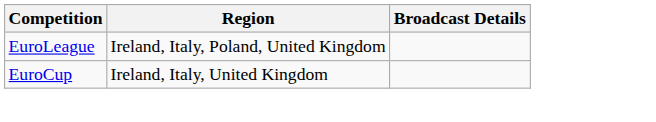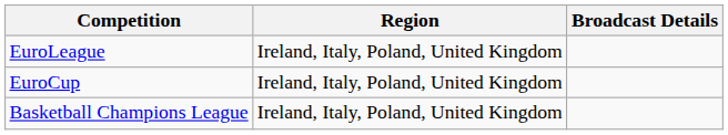 <table class="wikitable">
 <tr>
 <th>Competition</th>
 <th>Region</th>
 <th>Broadcast Details</th>
 </tr>
 <tr>
 <td><a href='#'>EuroLeague</a></td>
 <td>Ireland, Italy, Poland, United Kingdom</td>
 <td></td>
 </tr>
 <tr>
 <td><a href='#'>EuroCup</a></td>
-<td>Ireland, Italy, United Kingdom</td>
+<td>Ireland, Italy, Poland, United Kingdom</td>
+<td></td>
+</tr>
+<tr>
+<td><a href='#'>Basketball Champions League</a></td>
+<td>Ireland, Italy, Poland, United Kingdom</td>
 <td></td>
 </tr>
 </table>
